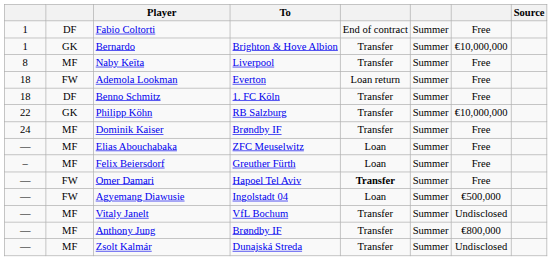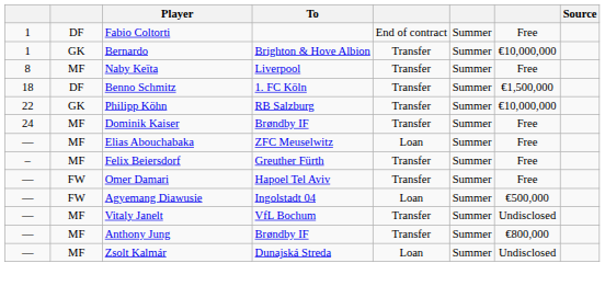 <table class="wikitable" style="text-align:center">
 <tr>
 <th style="width:56px;"></th>
 <th style="width:64px;"></th>
 <th style="width:200px;">Player</th>
 <th>To</th>
 <th></th>
 <th></th>
 <th style="width:84px;"></th>
 <th>Source</th>
 </tr>
 <tr>
 <td>1</td>
 <td>DF</td>
 <td style="text-align:left"> <a href='#'>Fabio Coltorti</a></td>
 <td style="text-align:left"></td>
 <td>End of contract</td>
 <td>Summer</td>
 <td>Free</td>
 <td></td>
 </tr>
 <tr>
 <td>1</td>
 <td>GK</td>
 <td style="text-align:left"> <a href='#'>Bernardo</a></td>
 <td style="text-align:left"> <a href='#'>Brighton & Hove Albion</a></td>
 <td>Transfer</td>
 <td>Summer</td>
 <td>€10,000,000</td>
 <td></td>
 </tr>
 <tr>
 <td>8</td>
 <td>MF</td>
 <td style="text-align:left"> <a href='#'>Naby Keïta</a></td>
 <td style="text-align:left"> <a href='#'>Liverpool</a></td>
 <td>Transfer</td>
 <td>Summer</td>
 <td>Free</td>
 <td></td>
 </tr>
 <tr>
 <td>18</td>
-<td>FW</td>
-<td style="text-align:left"> <a href='#'>Ademola Lookman</a></td>
-<td style="text-align:left"> <a href='#'>Everton</a></td>
-<td>Loan return</td>
-<td>Summer</td>
-<td>Free</td>
-<td></td>
-</tr>
-<tr>
-<td>18</td>
 <td>DF</td>
 <td style="text-align:left"> <a href='#'>Benno Schmitz</a></td>
 <td style="text-align:left"><a href='#'>1. FC Köln</a></td>
 <td>Transfer</td>
 <td>Summer</td>
-<td>Free</td>
+<td>€1,500,000</td>
 <td></td>
 </tr>
 <tr>
 <td>22</td>
 <td>GK</td>
 <td style="text-align:left"> <a href='#'>Philipp Köhn</a></td>
 <td style="text-align:left"> <a href='#'>RB Salzburg</a></td>
 <td>Transfer</td>
 <td>Summer</td>
 <td>€10,000,000</td>
 <td></td>
 </tr>
 <tr>
 <td>24</td>
 <td>MF</td>
 <td style="text-align:left"> <a href='#'>Dominik Kaiser</a></td>
 <td style="text-align:left"> <a href='#'>Brøndby IF</a></td>
 <td>Transfer</td>
 <td>Summer</td>
 <td>Free</td>
 <td></td>
 </tr>
 <tr>
 <td>—</td>
 <td>MF</td>
 <td style="text-align:left"> <a href='#'>Elias Abouchabaka</a></td>
 <td style="text-align:left"><a href='#'>ZFC Meuselwitz</a></td>
 <td>Loan</td>
 <td>Summer</td>
 <td>Free</td>
 <td></td>
 </tr>
 <tr>
 <td>–</td>
 <td>MF</td>
 <td style="text-align:left"> <a href='#'>Felix Beiersdorf</a></td>
 <td style="text-align:left"><a href='#'>Greuther Fürth</a></td>
-<td>Loan</td>
+<td>Transfer</td>
 <td>Summer</td>
 <td>Free</td>
 <td></td>
 </tr>
 <tr>
 <td>—</td>
 <td>FW</td>
 <td style="text-align:left"> <a href='#'>Omer Damari</a></td>
 <td style="text-align:left"> <a href='#'>Hapoel Tel Aviv</a></td>
-<td><strong>Transfer</strong></td>
+<td>Transfer</td>
 <td>Summer</td>
 <td>Free</td>
 <td></td>
 </tr>
 <tr>
 <td>—</td>
 <td>FW</td>
 <td style="text-align:left"> <a href='#'>Agyemang Diawusie</a></td>
 <td style="text-align:left"><a href='#'>Ingolstadt 04</a></td>
 <td>Loan</td>
 <td>Summer</td>
 <td>€500,000</td>
 <td></td>
 </tr>
 <tr>
 <td>—</td>
 <td>MF</td>
 <td style="text-align:left"> <a href='#'>Vitaly Janelt</a></td>
 <td style="text-align:left"><a href='#'>VfL Bochum</a></td>
 <td>Transfer</td>
 <td>Summer</td>
 <td>Undisclosed</td>
 <td></td>
 </tr>
 <tr>
 <td>—</td>
 <td>MF</td>
 <td style="text-align:left"> <a href='#'>Anthony Jung</a></td>
 <td style="text-align:left"> <a href='#'>Brøndby IF</a></td>
 <td>Transfer</td>
 <td>Summer</td>
 <td>€800,000</td>
 <td></td>
 </tr>
 <tr>
 <td>—</td>
 <td>MF</td>
 <td style="text-align:left"> <a href='#'>Zsolt Kalmár</a></td>
 <td style="text-align:left"> <a href='#'>Dunajská Streda</a></td>
-<td>Transfer</td>
+<td>Loan</td>
 <td>Summer</td>
 <td>Undisclosed</td>
 <td></td>
 </tr>
 </table>
